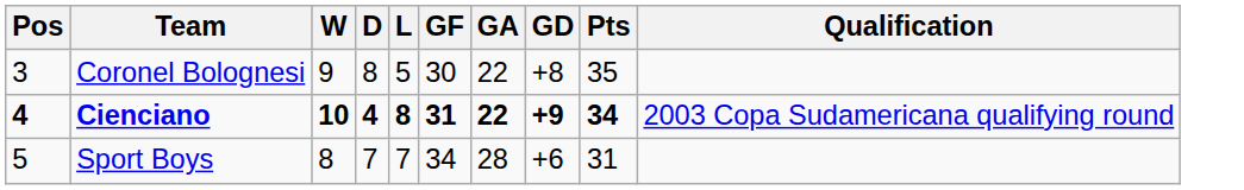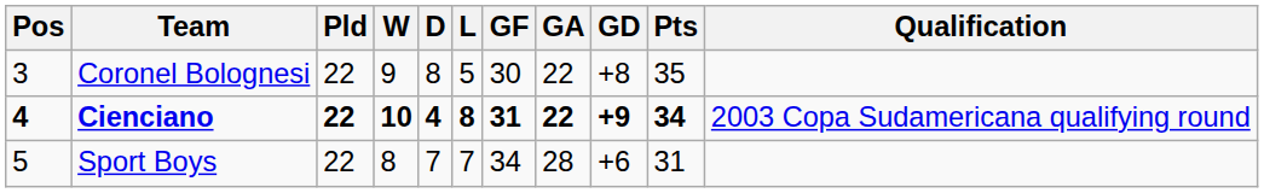 <table class="wikitable">
 <tr>
 <th>Pos</th>
 <th><strong>Team</strong></th>
+<th><strong>Pld</strong></th>
 <th>W</th>
 <th>D</th>
 <th>L</th>
 <th>GF</th>
 <th>GA</th>
 <th>GD</th>
 <th>Pts</th>
 <th><strong>Qualification</strong></th>
 </tr>
 <tr>
 <td>3</td>
 <td><a href='#'>Coronel Bolognesi</a></td>
+<td>22</td>
 <td>9</td>
 <td>8</td>
 <td>5</td>
 <td>30</td>
 <td>22</td>
 <td>+8</td>
 <td>35</td>
 <td></td>
 </tr>
 <tr>
 <td><strong>4</strong></td>
 <td><strong><a href='#'>Cienciano</a></strong></td>
+<td><strong>22</strong></td>
 <td><strong>10</strong></td>
 <td><strong>4</strong></td>
 <td><strong>8</strong></td>
 <td><strong>31</strong></td>
 <td><strong>22</strong></td>
 <td><strong>+9</strong></td>
 <td><strong>34</strong></td>
 <td><a href='#'>2003 Copa Sudamericana qualifying round</a></td>
 </tr>
 <tr>
 <td>5</td>
 <td><a href='#'>Sport Boys</a></td>
+<td>22</td>
 <td>8</td>
 <td>7</td>
 <td>7</td>
 <td>34</td>
 <td>28</td>
 <td>+6</td>
 <td>31</td>
 <td></td>
 </tr>
 </table>
